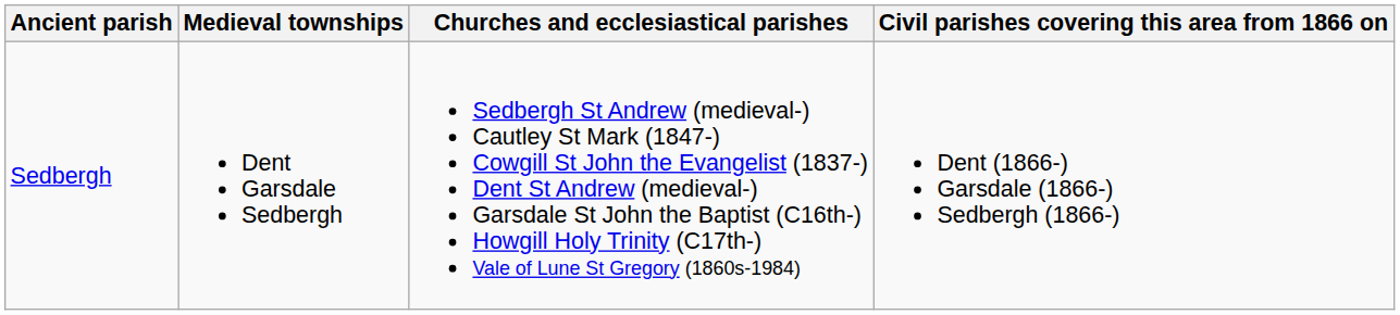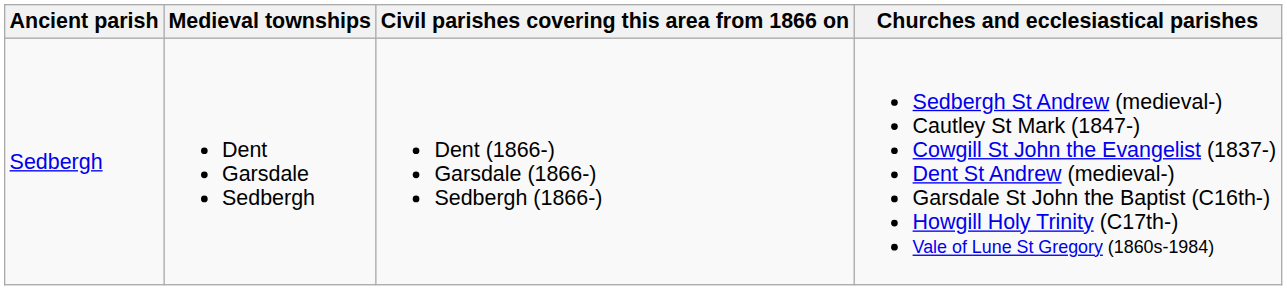 <table class="wikitable">
 <tr>
 <th>Ancient parish</th>
 <th>Medieval townships</th>
+<th>Civil parishes covering this area from 1866 on</th>
 <th>Churches and ecclesiastical parishes</th>
-<th>Civil parishes covering this area from 1866 on</th>
 </tr>
 <tr>
 <td><a href='#'>Sedbergh</a></td>
 <td><br><ul><li>Dent</li><li>Garsdale</li><li>Sedbergh</li></ul></td>
+<td><br><ul><li>Dent (1866-)</li><li>Garsdale (1866-)</li><li>Sedbergh (1866-)</li></ul></td>
 <td><br><ul><li><a href='#'>Sedbergh St Andrew</a> (medieval-)</li><li>Cautley St Mark (1847-)</li><li><a href='#'>Cowgill St John the Evangelist</a> (1837-)</li><li><a href='#'>Dent St Andrew</a> (medieval-)</li><li>Garsdale St John the Baptist (C16th-)</li><li><a href='#'>Howgill Holy Trinity</a> (C17th-)</li><li><small><a href='#'>Vale of Lune St Gregory</a> (1860s-1984)</small></li></ul></td>
-<td><br><ul><li>Dent (1866-)</li><li>Garsdale (1866-)</li><li>Sedbergh (1866-)</li></ul></td>
 </tr>
 </table>
